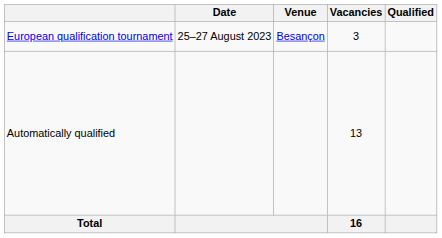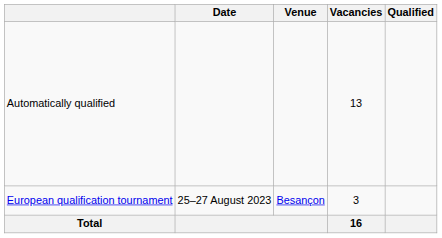 <table class="wikitable">
 <tr>
 <th></th>
 <th>Date</th>
 <th>Venue</th>
 <th>Vacancies</th>
 <th>Qualified</th>
 </tr>
 <tr>
+<td>Automatically qualified</td>
+<td></td>
+<td></td>
+<td align=center>13</td>
+<td><br><br><br><br><br><br><br><br><br><br><br><br><br></td>
+</tr>
+<tr>
 <td><a href='#'>European qualification tournament</a></td>
 <td>25–27 August 2023</td>
 <td> <a href='#'>Besançon</a></td>
 <td align=center>3</td>
 <td><br><br></td>
-</tr>
-<tr>
-<td>Automatically qualified</td>
-<td></td>
-<td></td>
-<td align=center>13</td>
-<td><br><br><br><br><br><br><br><br><br><br><br><br><br></td>
 </tr>
 <tr>
 <th>Total</th>
 <th colspan=2></th>
 <th>16</th>
 <th></th>
 </tr>
 </table>
